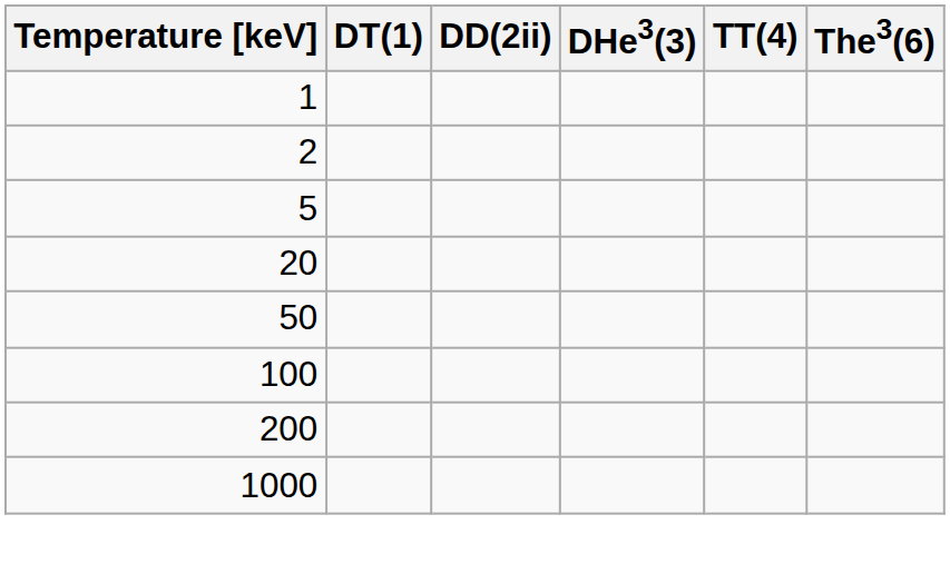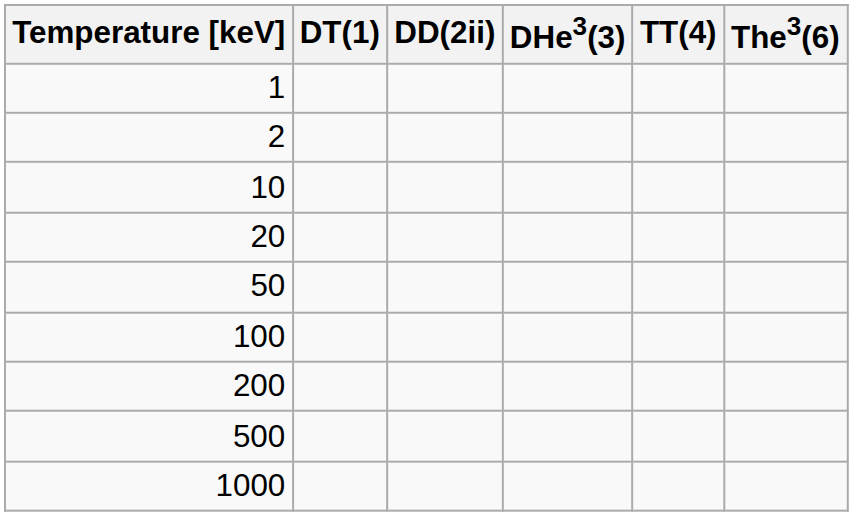 <table class="wikitable" style="text-align:right;">
 <tr>
 <th>Temperature [keV]</th>
 <th>DT(1)</th>
 <th>DD(2ii)</th>
 <th>DHe<sup>3</sup>(3)</th>
 <th>TT(4)</th>
 <th>The<sup>3</sup>(6)</th>
 </tr>
 <tr>
 <td>1</td>
 <td></td>
 <td></td>
 <td></td>
 <td></td>
 <td></td>
 </tr>
 <tr>
 <td>2</td>
 <td></td>
 <td></td>
 <td></td>
 <td></td>
 <td></td>
 </tr>
 <tr>
-<td>5</td>
+<td>10</td>
 <td></td>
 <td></td>
 <td></td>
 <td></td>
 <td></td>
 </tr>
 <tr>
 <td>20</td>
 <td></td>
 <td></td>
 <td></td>
 <td></td>
 <td></td>
 </tr>
 <tr>
 <td>50</td>
 <td></td>
 <td></td>
 <td></td>
 <td></td>
 <td></td>
 </tr>
 <tr>
 <td>100</td>
 <td></td>
 <td></td>
 <td></td>
 <td></td>
 <td></td>
 </tr>
 <tr>
 <td>200</td>
 <td></td>
 <td></td>
 <td></td>
 <td></td>
 <td></td>
 </tr>
 <tr>
+<td>500</td>
+<td></td>
+<td></td>
+<td></td>
+<td></td>
+<td></td>
+</tr>
+<tr>
 <td>1000</td>
 <td></td>
 <td></td>
 <td></td>
 <td></td>
 <td></td>
 </tr>
 </table>
